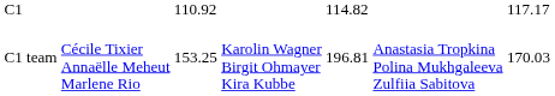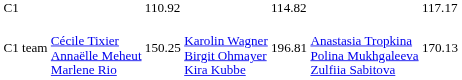 <table>
 <tr>
 <td>C1</td>
 <td></td>
 <td>110.92</td>
 <td></td>
 <td>114.82</td>
 <td></td>
 <td>117.17</td>
 </tr>
 <tr>
 <td>C1 team</td>
 <td><br><a href='#'>Cécile Tixier</a><br><a href='#'>Annaëlle Meheut</a><br><a href='#'>Marlene Rio</a></td>
-<td>153.25</td>
+<td>150.25</td>
 <td><br><a href='#'>Karolin Wagner</a><br><a href='#'>Birgit Ohmayer</a><br><a href='#'>Kira Kubbe</a></td>
 <td>196.81</td>
 <td><br><a href='#'>Anastasia Tropkina</a><br><a href='#'>Polina Mukhgaleeva</a><br><a href='#'>Zulfiia Sabitova</a></td>
-<td>170.03</td>
+<td>170.13</td>
 </tr>
 </table>
